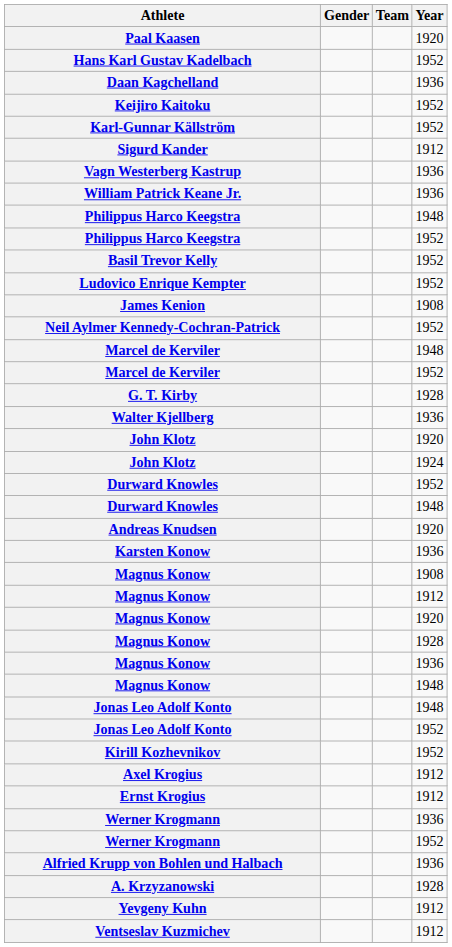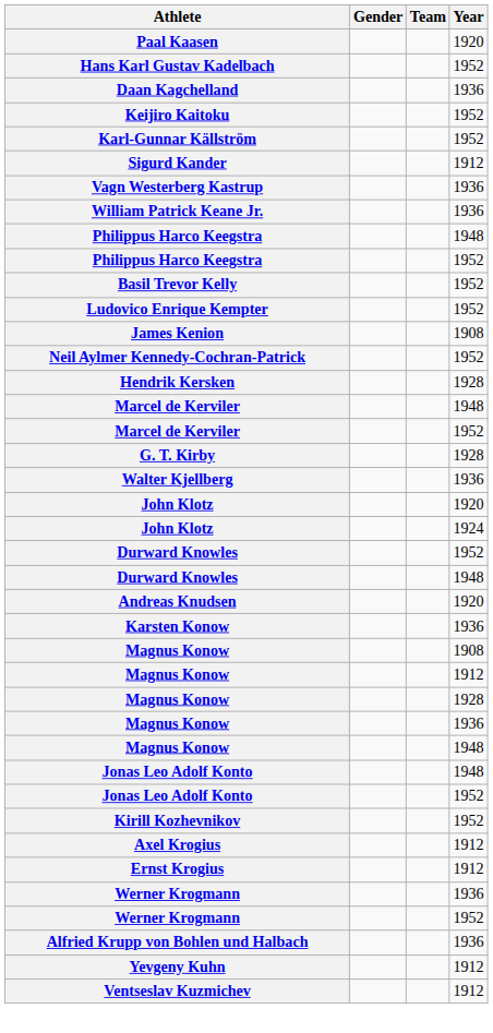 <table class="wikitable plainrowheaders">
 <tr>
 <th scope="col" style="width:22em">Athlete</th>
 <th scope="col">Gender</th>
 <th scope="col">Team</th>
 <th scope="col">Year</th>
 </tr>
 <tr>
 <th scope="row"><a href='#'>Paal Kaasen</a></th>
 <td style="text-align:center"></td>
 <td></td>
 <td>1920</td>
 </tr>
 <tr>
 <th scope="row"><a href='#'>Hans Karl Gustav Kadelbach</a></th>
 <td style="text-align:center"></td>
 <td></td>
 <td>1952</td>
 </tr>
 <tr>
 <th scope="row"><a href='#'>Daan Kagchelland</a></th>
 <td style="text-align:center"></td>
 <td></td>
 <td>1936</td>
 </tr>
 <tr>
 <th scope="row"><a href='#'>Keijiro Kaitoku</a></th>
 <td style="text-align:center"></td>
 <td></td>
 <td>1952</td>
 </tr>
 <tr>
 <th scope="row"><a href='#'>Karl-Gunnar Källström</a></th>
 <td style="text-align:center"></td>
 <td></td>
 <td>1952</td>
 </tr>
 <tr>
 <th scope="row"><a href='#'>Sigurd Kander</a></th>
 <td style="text-align:center"></td>
 <td></td>
 <td>1912</td>
 </tr>
 <tr>
 <th scope="row"><a href='#'>Vagn Westerberg Kastrup</a></th>
 <td style="text-align:center"></td>
 <td></td>
 <td>1936</td>
 </tr>
 <tr>
 <th scope="row"><a href='#'>William Patrick Keane Jr.</a></th>
 <td style="text-align:center"></td>
 <td></td>
 <td>1936</td>
 </tr>
 <tr>
 <th scope="row"><a href='#'>Philippus Harco Keegstra</a></th>
 <td style="text-align:center"></td>
 <td></td>
 <td>1948</td>
 </tr>
 <tr>
 <th scope="row"><a href='#'>Philippus Harco Keegstra</a></th>
 <td style="text-align:center"></td>
 <td></td>
 <td>1952</td>
 </tr>
 <tr>
 <th scope="row"><a href='#'>Basil Trevor Kelly</a></th>
 <td style="text-align:center"></td>
 <td></td>
 <td>1952</td>
 </tr>
 <tr>
 <th scope="row"><a href='#'>Ludovico Enrique Kempter</a></th>
 <td style="text-align:center"></td>
 <td></td>
 <td>1952</td>
 </tr>
 <tr>
 <th scope="row"><a href='#'>James Kenion</a></th>
 <td style="text-align:center"></td>
 <td></td>
 <td>1908</td>
 </tr>
 <tr>
 <th scope="row"><a href='#'>Neil Aylmer Kennedy-Cochran-Patrick</a></th>
 <td style="text-align:center"></td>
 <td></td>
 <td>1952</td>
 </tr>
 <tr>
+<th scope="row"><a href='#'>Hendrik Kersken</a></th>
+<td style="text-align:center"></td>
+<td></td>
+<td>1928</td>
+</tr>
+<tr>
 <th scope="row"><a href='#'>Marcel de Kerviler</a></th>
 <td style="text-align:center"></td>
 <td></td>
 <td>1948</td>
 </tr>
 <tr>
 <th scope="row"><a href='#'>Marcel de Kerviler</a></th>
 <td style="text-align:center"></td>
 <td></td>
 <td>1952</td>
 </tr>
 <tr>
 <th scope="row"><a href='#'>G. T. Kirby</a></th>
 <td style="text-align:center"></td>
 <td></td>
 <td>1928</td>
 </tr>
 <tr>
 <th scope="row"><a href='#'>Walter Kjellberg</a></th>
 <td style="text-align:center"></td>
 <td></td>
 <td>1936</td>
 </tr>
 <tr>
 <th scope="row"><a href='#'>John Klotz</a></th>
 <td style="text-align:center"></td>
 <td></td>
 <td>1920</td>
 </tr>
 <tr>
 <th scope="row"><a href='#'>John Klotz</a></th>
 <td style="text-align:center"></td>
 <td></td>
 <td>1924</td>
 </tr>
 <tr>
 <th scope="row"><a href='#'>Durward Knowles</a></th>
 <td style="text-align:center"></td>
 <td></td>
 <td>1952</td>
 </tr>
 <tr>
 <th scope="row"><a href='#'>Durward Knowles</a></th>
 <td style="text-align:center"></td>
 <td></td>
 <td>1948</td>
 </tr>
 <tr>
 <th scope="row"><a href='#'>Andreas Knudsen</a></th>
 <td style="text-align:center"></td>
 <td></td>
 <td>1920</td>
 </tr>
 <tr>
 <th scope="row"><a href='#'>Karsten Konow</a></th>
 <td style="text-align:center"></td>
 <td></td>
 <td>1936</td>
 </tr>
 <tr>
 <th scope="row"><a href='#'>Magnus Konow</a></th>
 <td style="text-align:center"></td>
 <td></td>
 <td>1908</td>
 </tr>
 <tr>
 <th scope="row"><a href='#'>Magnus Konow</a></th>
 <td style="text-align:center"></td>
 <td></td>
 <td>1912</td>
 </tr>
 <tr>
 <th scope="row"><a href='#'>Magnus Konow</a></th>
 <td style="text-align:center"></td>
 <td></td>
-<td>1920</td>
-</tr>
-<tr>
-<th scope="row"><a href='#'>Magnus Konow</a></th>
-<td style="text-align:center"></td>
-<td></td>
 <td>1928</td>
 </tr>
 <tr>
 <th scope="row"><a href='#'>Magnus Konow</a></th>
 <td style="text-align:center"></td>
 <td></td>
 <td>1936</td>
 </tr>
 <tr>
 <th scope="row"><a href='#'>Magnus Konow</a></th>
 <td style="text-align:center"></td>
 <td></td>
 <td>1948</td>
 </tr>
 <tr>
 <th scope="row"><a href='#'>Jonas Leo Adolf Konto</a></th>
 <td style="text-align:center"></td>
 <td></td>
 <td>1948</td>
 </tr>
 <tr>
 <th scope="row"><a href='#'>Jonas Leo Adolf Konto</a></th>
 <td style="text-align:center"></td>
 <td></td>
 <td>1952</td>
 </tr>
 <tr>
 <th scope="row"><a href='#'>Kirill Kozhevnikov</a></th>
 <td style="text-align:center"></td>
 <td></td>
 <td>1952</td>
 </tr>
 <tr>
 <th scope="row"><a href='#'>Axel Krogius</a></th>
 <td style="text-align:center"></td>
 <td></td>
 <td>1912</td>
 </tr>
 <tr>
 <th scope="row"><a href='#'>Ernst Krogius</a></th>
 <td style="text-align:center"></td>
 <td></td>
 <td>1912</td>
 </tr>
 <tr>
 <th scope="row"><a href='#'>Werner Krogmann</a></th>
 <td style="text-align:center"></td>
 <td></td>
 <td>1936</td>
 </tr>
 <tr>
 <th scope="row"><a href='#'>Werner Krogmann</a></th>
 <td style="text-align:center"></td>
 <td></td>
 <td>1952</td>
 </tr>
 <tr>
 <th scope="row"><a href='#'>Alfried Krupp von Bohlen und Halbach</a></th>
 <td style="text-align:center"></td>
 <td></td>
 <td>1936</td>
 </tr>
 <tr>
-<th scope="row"><a href='#'>A. Krzyzanowski</a></th>
-<td style="text-align:center"></td>
-<td></td>
-<td>1928</td>
-</tr>
-<tr>
 <th scope="row"><a href='#'>Yevgeny Kuhn</a></th>
 <td style="text-align:center"></td>
 <td></td>
 <td>1912</td>
 </tr>
 <tr>
 <th scope="row"><a href='#'>Ventseslav Kuzmichev</a></th>
 <td style="text-align:center"></td>
 <td></td>
 <td>1912</td>
 </tr>
 </table>
